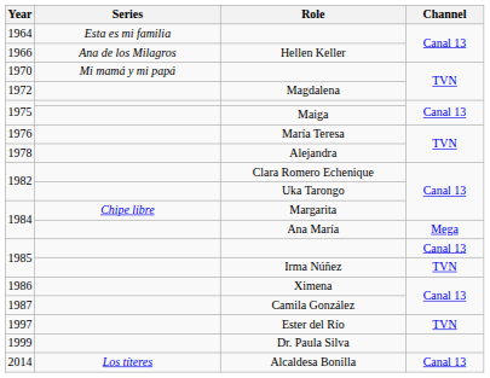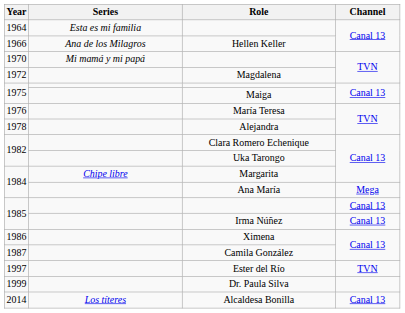 <table class="wikitable plainrowheaders" style="text-align:center;" border="1">
 <tr>
 <th scope="col" style="width:2em;">Year</th>
 <th scope="col" style="width:15em;">Series</th>
 <th scope="col" style="width:15em;">Role</th>
 <th scope="col" style="width:6em;">Channel</th>
 </tr>
 <tr>
 <td>1964</td>
 <td><em>Esta es mi familia</em></td>
 <td></td>
 <td rowspan=2><a href='#'>Canal 13</a></td>
 </tr>
 <tr>
 <td>1966</td>
 <td><em>Ana de los Milagros</em></td>
 <td>Hellen Keller</td>
 </tr>
 <tr>
 <td>1970</td>
 <td><em>Mi mamá y mi papá</em></td>
 <td></td>
 <td rowspan=2><a href='#'>TVN</a></td>
 </tr>
 <tr>
 <td>1972</td>
 <td><em></em></td>
 <td>Magdalena</td>
 </tr>
 <tr>
 <td rowspan=2>1975</td>
 <td><em></em></td>
 <td></td>
 <td rowspan=2><a href='#'>Canal 13</a></td>
 </tr>
 <tr>
 <td><em></em></td>
 <td>Maiga</td>
 </tr>
 <tr>
 <td>1976</td>
 <td><em></em></td>
 <td>María Teresa</td>
 <td rowspan=2><a href='#'>TVN</a></td>
 </tr>
 <tr>
 <td>1978</td>
 <td><em></em></td>
 <td>Alejandra</td>
 </tr>
 <tr>
 <td rowspan=2>1982</td>
 <td><em></em></td>
 <td>Clara Romero Echenique</td>
 <td rowspan=3><a href='#'>Canal 13</a></td>
 </tr>
 <tr>
 <td><em></em></td>
 <td>Uka Tarongo</td>
 </tr>
 <tr>
 <td rowspan=2>1984</td>
 <td><em><a href='#'>Chipe libre</a></em></td>
 <td>Margarita</td>
 </tr>
 <tr>
 <td><em></em></td>
 <td>Ana María</td>
 <td><a href='#'>Mega</a></td>
 </tr>
 <tr>
 <td rowspan=2>1985</td>
 <td><em></em></td>
 <td></td>
 <td><a href='#'>Canal 13</a></td>
 </tr>
 <tr>
 <td><em></em></td>
 <td>Irma Núñez</td>
-<td><a href='#'>TVN</a></td>
+<td><a href='#'>Canal 13</a></td>
 </tr>
 <tr>
 <td>1986</td>
 <td><em></em></td>
 <td>Ximena</td>
 <td rowspan=2><a href='#'>Canal 13</a></td>
 </tr>
 <tr>
 <td>1987</td>
 <td><em></em></td>
 <td>Camila González</td>
 </tr>
 <tr>
 <td>1997</td>
 <td><em></em></td>
 <td>Ester del Río</td>
 <td><a href='#'>TVN</a></td>
 </tr>
 <tr>
 <td>1999</td>
 <td><em></em></td>
 <td>Dr. Paula Silva</td>
 </tr>
 <tr>
 <td>2014</td>
 <td><em><a href='#'>Los títeres</a></em></td>
 <td>Alcaldesa Bonilla</td>
 <td><a href='#'>Canal 13</a></td>
 </tr>
 </table>
